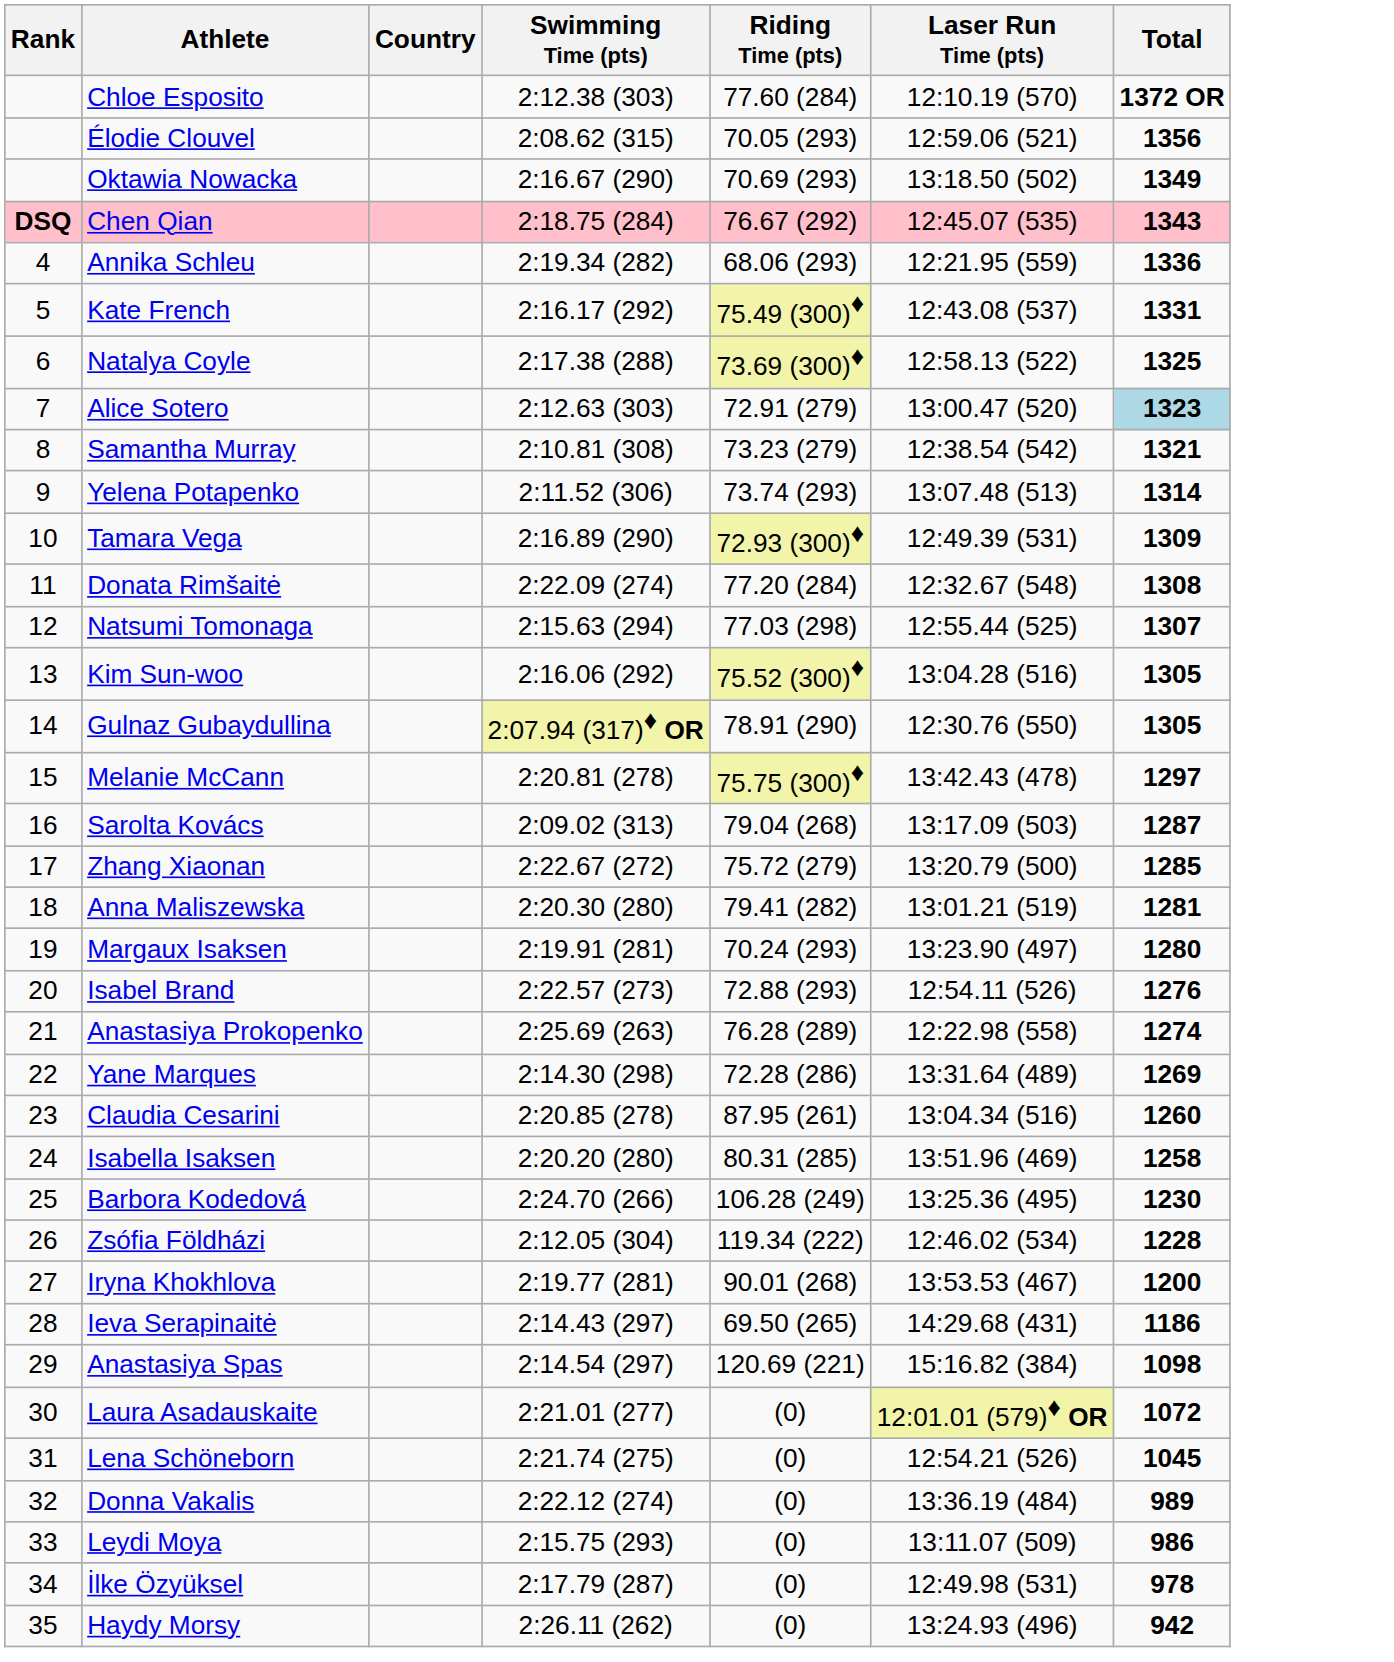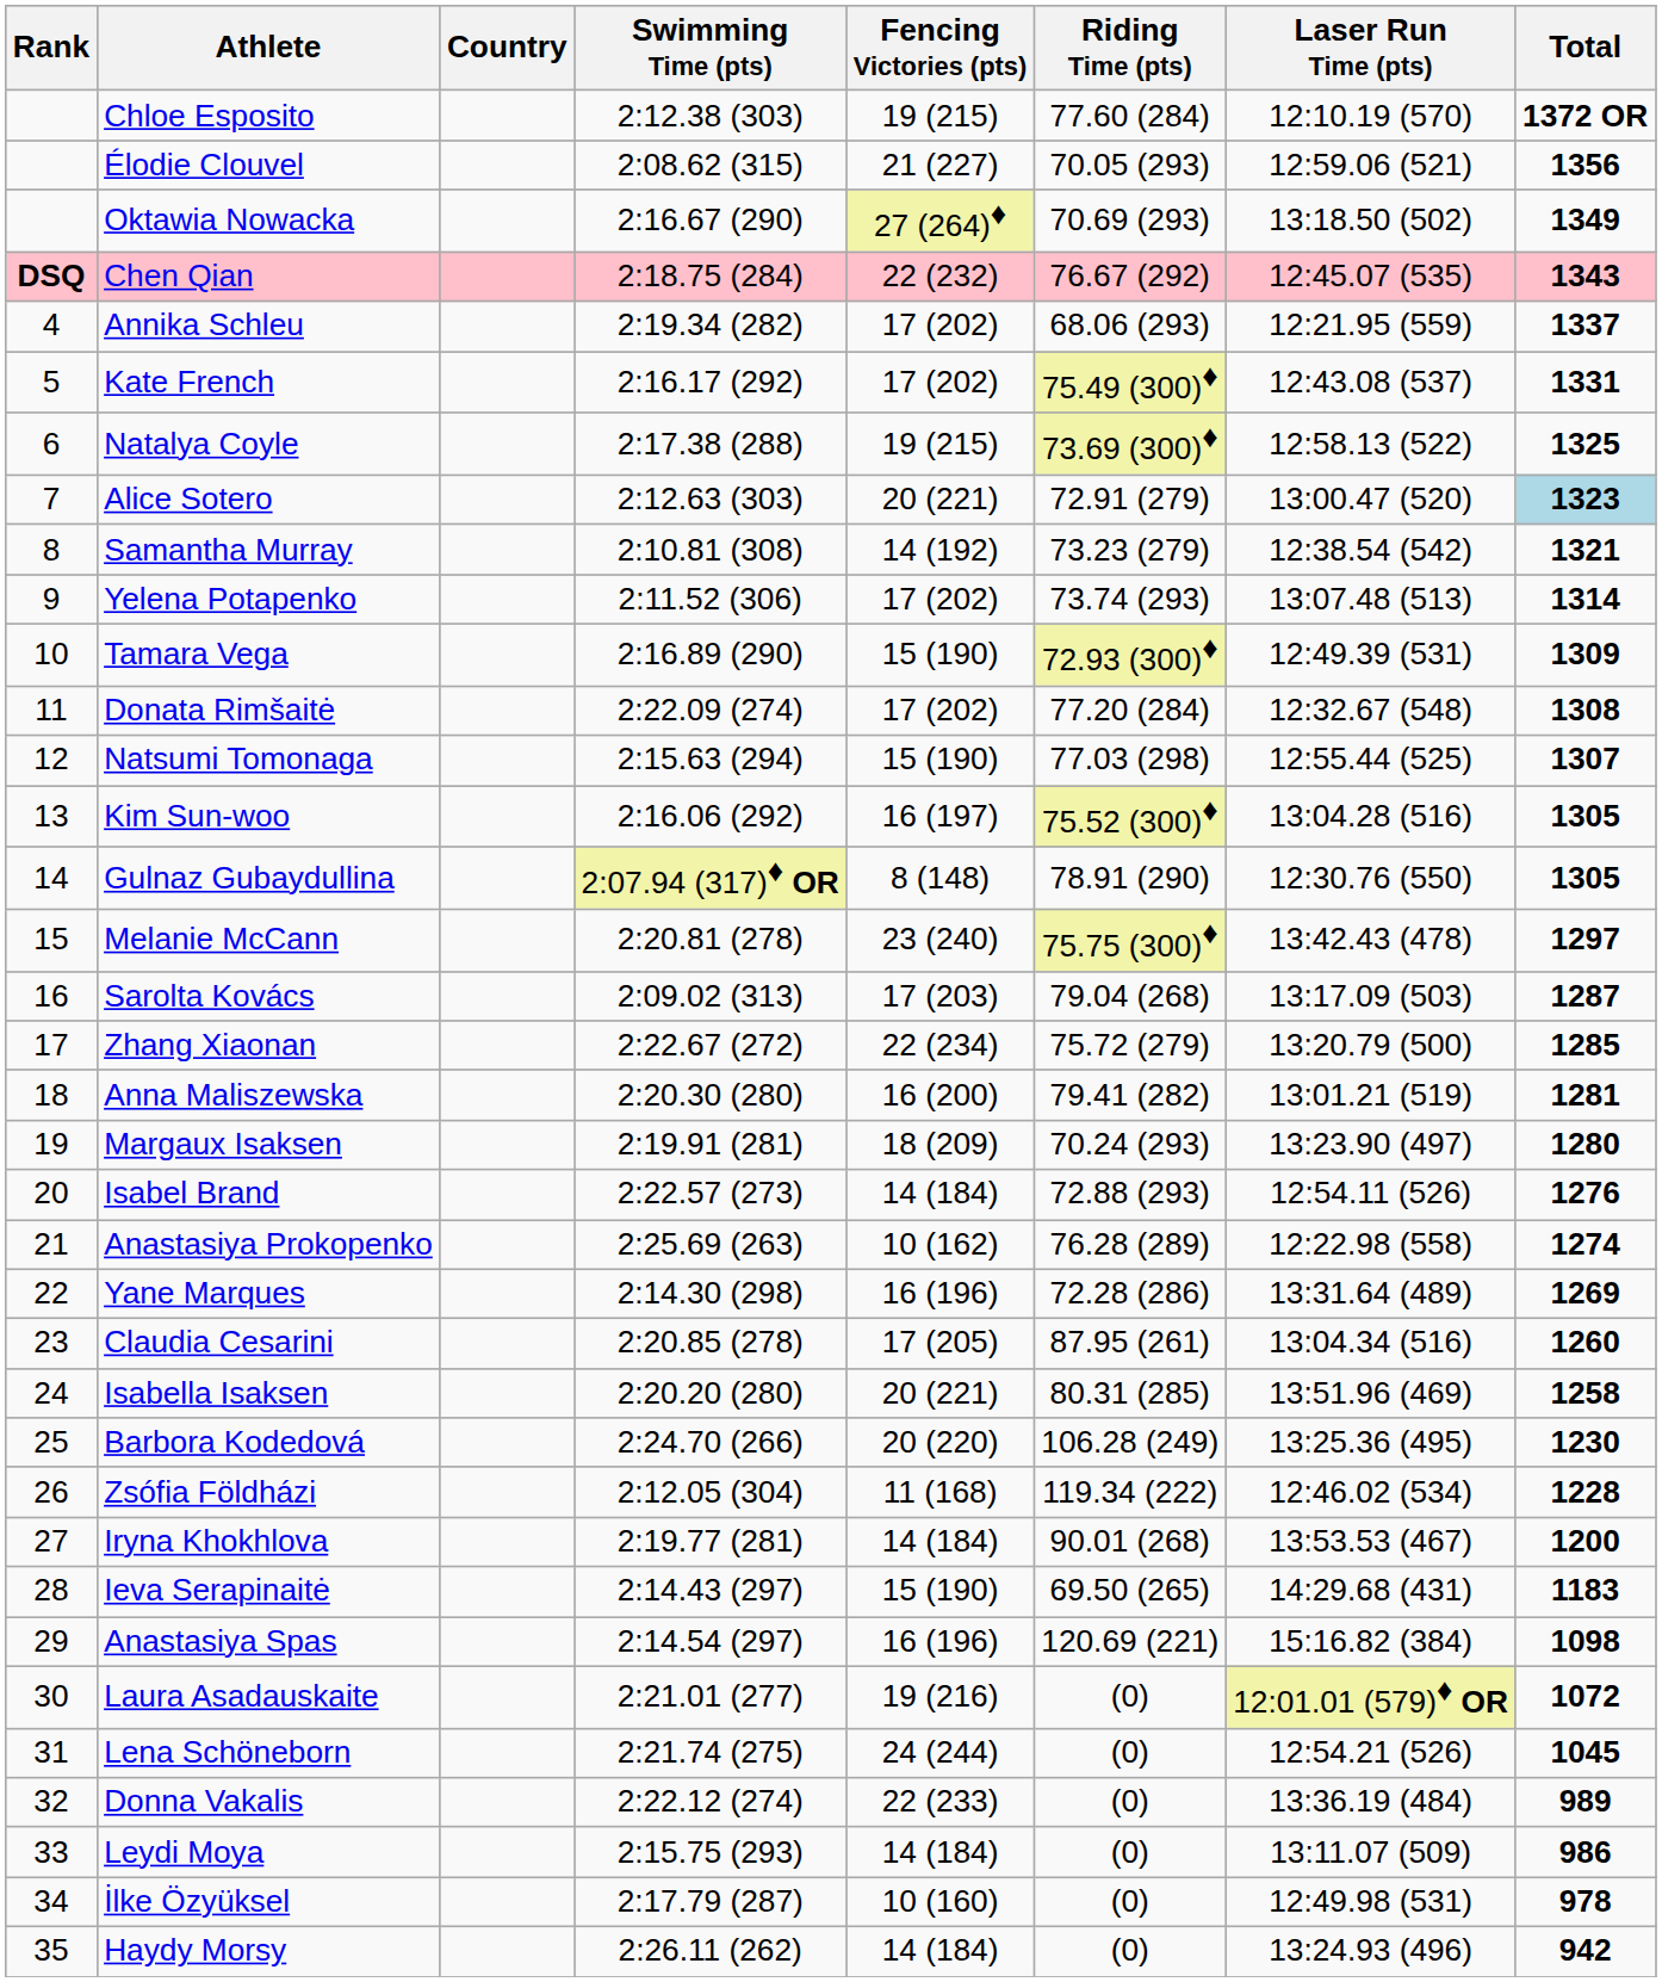 <table style="text-align:center" class="wikitable sortable">
 <tr>
 <th data-sort-type="number">Rank</th>
 <th>Athlete</th>
 <th>Country</th>
 <th>Swimming<br><small>Time (pts)</small></th>
+<th>Fencing<br><small>Victories (pts)</small></th>
 <th>Riding<br><small>Time (pts)</small></th>
 <th>Laser Run<br><small>Time (pts)</small></th>
 <th>Total</th>
 </tr>
 <tr>
 <td data-sort-value="1"></td>
 <td align="left"><a href='#'>Chloe Esposito</a></td>
 <td align="left"></td>
 <td data-sort-value="303.1">2:12.38 (303)</td>
+<td data-sort-value="215">19 (215)</td>
 <td data-sort-value="284">77.60 (284)</td>
 <td data-sort-value="570">12:10.19 (570)</td>
 <td data-sort-value="1372"><strong>1372 OR</strong></td>
 </tr>
 <tr>
 <td data-sort-value="2"></td>
 <td align="left"><a href='#'>Élodie Clouvel</a></td>
 <td align="left"></td>
 <td data-sort-value="315">2:08.62 (315)</td>
+<td data-sort-value="227">21 (227)</td>
 <td data-sort-value="293.1">70.05 (293)</td>
 <td data-sort-value="521">12:59.06 (521)</td>
 <td><strong>1356</strong></td>
 </tr>
 <tr>
 <td data-sort-value="3"></td>
 <td align="left"><a href='#'>Oktawia Nowacka</a></td>
 <td align="left"></td>
 <td data-sort-value="290.1">2:16.67 (290)</td>
+<td data-sort-value="264" bgcolor=#F2F5A9>27 (264)<sup><big>♦</big></sup></td>
 <td data-sort-value="293.3">70.69 (293)</td>
 <td data-sort-value="502">13:18.50 (502)</td>
 <td><strong>1349</strong></td>
 </tr>
 <tr bgcolor=pink>
 <td><strong>DSQ</strong></td>
 <td align="left"><a href='#'>Chen Qian</a></td>
 <td align="left"></td>
 <td data-sort-value="284">2:18.75 (284)</td>
+<td data-sort-value="232">22 (232)</td>
 <td data-sort-value="292">76.67 (292)</td>
 <td data-sort-value="535">12:45.07 (535)</td>
 <td><strong>1343</strong></td>
 </tr>
 <tr>
 <td>4</td>
 <td align="left"><a href='#'>Annika Schleu</a></td>
 <td align="left"></td>
 <td data-sort-value="282">2:19.34 (282)</td>
+<td data-sort-value="202.1">17 (202)</td>
 <td data-sort-value="293">68.06 (293)</td>
 <td data-sort-value="559">12:21.95 (559)</td>
-<td><strong>1336</strong></td>
+<td><strong>1337</strong></td>
 </tr>
 <tr>
 <td>5</td>
 <td align="left"><a href='#'>Kate French</a></td>
 <td align="left"></td>
 <td data-sort-value="292">2:16.17 (292)</td>
+<td data-sort-value="202.2">17 (202)</td>
 <td data-sort-value="300.4" bgcolor=#F2F5A9>75.49 (300)<sup><big>♦</big></sup></td>
 <td data-sort-value="537">12:43.08 (537)</td>
 <td><strong>1331</strong></td>
 </tr>
 <tr>
 <td>6</td>
 <td align="left"><a href='#'>Natalya Coyle</a></td>
 <td align="left"></td>
 <td data-sort-value="288">2:17.38 (288)</td>
+<td data-sort-value="215.1">19 (215)</td>
 <td data-sort-value="300.1" bgcolor=#F2F5A9>73.69 (300)<sup><big>♦</big></sup></td>
 <td data-sort-value="522">12:58.13 (522)</td>
 <td><strong>1325</strong></td>
 </tr>
 <tr>
 <td>7</td>
 <td align="left"><a href='#'>Alice Sotero</a></td>
 <td align="left"></td>
 <td data-sort-value="303">2:12.63 (303)</td>
+<td data-sort-value="221">20 (221)</td>
 <td data-sort-value="279">72.91 (279)</td>
 <td data-sort-value="520">13:00.47 (520)</td>
 <td style="background: lightblue;"><strong>1323</strong></td>
 </tr>
 <tr>
 <td>8</td>
 <td align="left"><a href='#'>Samantha Murray</a></td>
 <td align="left"></td>
 <td data-sort-value="308">2:10.81 (308)</td>
+<td data-sort-value="192">14 (192)</td>
 <td data-sort-value="279.1">73.23 (279)</td>
 <td data-sort-value="542">12:38.54 (542)</td>
 <td><strong>1321</strong></td>
 </tr>
 <tr>
 <td>9</td>
 <td align="left"><a href='#'>Yelena Potapenko</a></td>
 <td align="left"></td>
 <td data-sort-value="306">2:11.52 (306)</td>
+<td data-sort-value="202">17 (202)</td>
 <td data-sort-value="293.5">73.74 (293)</td>
 <td data-sort-value="513">13:07.48 (513)</td>
 <td><strong>1314</strong></td>
 </tr>
 <tr>
 <td>10</td>
 <td align="left"><a href='#'>Tamara Vega</a></td>
 <td align="left"></td>
 <td data-sort-value="290">2:16.89 (290)</td>
+<td data-sort-value="190.1">15 (190)</td>
 <td data-sort-value="300" bgcolor=#F2F5A9>72.93 (300)<sup><big>♦</big></sup></td>
 <td data-sort-value="531.1">12:49.39 (531)</td>
 <td><strong>1309</strong></td>
 </tr>
 <tr>
 <td>11</td>
 <td align="left"><a href='#'>Donata Rimšaitė</a></td>
 <td align="left"></td>
 <td data-sort-value="274.1">2:22.09 (274)</td>
+<td data-sort-value="202.3">17 (202)</td>
 <td data-sort-value="284">77.20 (284)</td>
 <td data-sort-value="548">12:32.67 (548)</td>
 <td><strong>1308</strong></td>
 </tr>
 <tr>
 <td>12</td>
 <td align="left"><a href='#'>Natsumi Tomonaga</a></td>
 <td align="left"></td>
 <td data-sort-value="294">2:15.63 (294)</td>
+<td data-sort-value="190">15 (190)</td>
 <td data-sort-value="298">77.03 (298)</td>
 <td data-sort-value="525">12:55.44 (525)</td>
 <td><strong>1307</strong></td>
 </tr>
 <tr>
 <td>13</td>
 <td align="left"><a href='#'>Kim Sun-woo</a></td>
 <td align="left"></td>
 <td data-sort-value="292.1">2:16.06 (292)</td>
+<td data-sort-value="197">16 (197)</td>
 <td data-sort-value="300.3" bgcolor=#F2F5A9>75.52 (300)<sup><big>♦</big></sup></td>
 <td data-sort-value="516.1">13:04.28 (516)</td>
 <td data-sort-value="1305.1"><strong>1305</strong></td>
 </tr>
 <tr>
 <td>14</td>
 <td align="left"><a href='#'>Gulnaz Gubaydullina</a></td>
 <td align="left"></td>
 <td data-sort-value="317" bgcolor=#F2F5A9>2:07.94 (317)<sup><big>♦</big></sup> <strong>OR</strong></td>
+<td data-sort-value="148">8 (148)</td>
 <td data-sort-value="290">78.91 (290)</td>
 <td data-sort-value="550">12:30.76 (550)</td>
 <td><strong>1305</strong></td>
 </tr>
 <tr>
 <td>15</td>
 <td align="left"><a href='#'>Melanie McCann</a></td>
 <td align="left"></td>
 <td data-sort-value="278.1">2:20.81 (278)</td>
+<td data-sort-value="240">23 (240)</td>
 <td data-sort-value="300.2" bgcolor=#F2F5A9>75.75 (300)<sup><big>♦</big></sup></td>
 <td data-sort-value="478">13:42.43 (478)</td>
 <td><strong>1297</strong></td>
 </tr>
 <tr>
 <td>16</td>
 <td align="left"><a href='#'>Sarolta Kovács</a></td>
 <td align="left"></td>
 <td data-sort-value="313">2:09.02 (313)</td>
+<td data-sort-value="203">17 (203)</td>
 <td data-sort-value="268.1">79.04 (268)</td>
 <td data-sort-value="503">13:17.09 (503)</td>
 <td><strong>1287</strong></td>
 </tr>
 <tr>
 <td>17</td>
 <td align="left"><a href='#'>Zhang Xiaonan</a></td>
 <td align="left"></td>
 <td data-sort-value="272">2:22.67 (272)</td>
+<td data-sort-value="234">22 (234)</td>
 <td data-sort-value="279.2">75.72 (279)</td>
 <td data-sort-value="500">13:20.79 (500)</td>
 <td><strong>1285</strong></td>
 </tr>
 <tr>
 <td>18</td>
 <td align="left"><a href='#'>Anna Maliszewska</a></td>
 <td align="left"></td>
 <td data-sort-value="280">2:20.30 (280)</td>
+<td data-sort-value="200">16 (200)</td>
 <td data-sort-value="282">79.41 (282)</td>
 <td data-sort-value="519">13:01.21 (519)</td>
 <td><strong>1281</strong></td>
 </tr>
 <tr>
 <td>19</td>
 <td align="left"><a href='#'>Margaux Isaksen</a></td>
 <td align="left"></td>
 <td data-sort-value="281">2:19.91 (281)</td>
+<td data-sort-value="209">18 (209)</td>
 <td data-sort-value="293.2">70.24 (293)</td>
 <td data-sort-value="497">13:23.90 (497)</td>
 <td><strong>1280</strong></td>
 </tr>
 <tr>
 <td>20</td>
 <td align="left"><a href='#'>Isabel Brand</a></td>
 <td align="left"></td>
 <td data-sort-value="273">2:22.57 (273)</td>
+<td data-sort-value="184.1">14 (184)</td>
 <td data-sort-value="293.4">72.88 (293)</td>
 <td data-sort-value="526.1">12:54.11 (526)</td>
 <td><strong>1276</strong></td>
 </tr>
 <tr>
 <td>21</td>
 <td align="left"><a href='#'>Anastasiya Prokopenko</a></td>
 <td align="left"></td>
 <td data-sort-value="263">2:25.69 (263)</td>
+<td data-sort-value="162">10 (162)</td>
 <td data-sort-value="289">76.28 (289)</td>
 <td data-sort-value="558">12:22.98 (558)</td>
 <td><strong>1274</strong></td>
 </tr>
 <tr>
 <td>22</td>
 <td align="left"><a href='#'>Yane Marques</a></td>
 <td align="left"></td>
 <td data-sort-value="298">2:14.30 (298)</td>
+<td data-sort-value="196.1">16 (196)</td>
 <td data-sort-value="286">72.28 (286)</td>
 <td data-sort-value="489">13:31.64 (489)</td>
 <td><strong>1269</strong></td>
 </tr>
 <tr>
 <td>23</td>
 <td align="left"><a href='#'>Claudia Cesarini</a></td>
 <td align="left"></td>
 <td data-sort-value="278">2:20.85 (278)</td>
+<td data-sort-value="205">17 (205)</td>
 <td data-sort-value="261">87.95 (261)</td>
 <td data-sort-value="516">13:04.34 (516)</td>
 <td><strong>1260</strong></td>
 </tr>
 <tr>
 <td>24</td>
 <td align="left"><a href='#'>Isabella Isaksen</a></td>
 <td align="left"></td>
 <td data-sort-value="280.1">2:20.20 (280)</td>
+<td data-sort-value="221.1">20 (221)</td>
 <td data-sort-value="285">80.31 (285)</td>
 <td data-sort-value="469">13:51.96 (469)</td>
 <td><strong>1258</strong></td>
 </tr>
 <tr>
 <td>25</td>
 <td align="left"><a href='#'>Barbora Kodedová</a></td>
 <td align="left"></td>
 <td data-sort-value="266">2:24.70 (266)</td>
+<td data-sort-value="220">20 (220)</td>
 <td data-sort-value="249">106.28 (249)</td>
 <td data-sort-value="495">13:25.36 (495)</td>
 <td><strong>1230</strong></td>
 </tr>
 <tr>
 <td>26</td>
 <td align="left"><a href='#'>Zsófia Földházi</a></td>
 <td align="left"></td>
 <td data-sort-value="304">2:12.05 (304)</td>
+<td data-sort-value="168">11 (168)</td>
 <td data-sort-value="222">119.34 (222)</td>
 <td data-sort-value="534">12:46.02 (534)</td>
 <td><strong>1228</strong></td>
 </tr>
 <tr>
 <td>27</td>
 <td align="left"><a href='#'>Iryna Khokhlova</a></td>
 <td align="left"></td>
 <td data-sort-value="281.1">2:19.77 (281)</td>
+<td data-sort-value="184.3">14 (184)</td>
 <td data-sort-value="268">90.01 (268)</td>
 <td data-sort-value="467">13:53.53 (467)</td>
 <td><strong>1200</strong></td>
 </tr>
 <tr>
 <td>28</td>
 <td align="left"><a href='#'>Ieva Serapinaitė</a></td>
 <td align="left"></td>
 <td data-sort-value="297.1">2:14.43 (297)</td>
+<td data-sort-value="190.2">15 (190)</td>
 <td data-sort-value="265">69.50 (265)</td>
 <td data-sort-value="431">14:29.68 (431)</td>
-<td><strong>1186</strong></td>
+<td><strong>1183</strong></td>
 </tr>
 <tr>
 <td>29</td>
 <td align="left"><a href='#'>Anastasiya Spas</a></td>
 <td align="left"></td>
 <td data-sort-value="297">2:14.54 (297)</td>
+<td data-sort-value="196">16 (196)</td>
 <td data-sort-value="221">120.69 (221)</td>
 <td data-sort-value="384">15:16.82 (384)</td>
 <td><strong>1098</strong></td>
 </tr>
 <tr>
 <td>30</td>
 <td align="left"><a href='#'>Laura Asadauskaite</a></td>
 <td align="left"></td>
 <td data-sort-value="277">2:21.01 (277)</td>
+<td data-sort-value="216">19 (216)</td>
 <td data-sort-value="0"> (0)</td>
 <td data-sort-value="579" bgcolor=#F2F5A9>12:01.01 (579)<sup><big>♦</big></sup> <strong>OR</strong></td>
 <td><strong>1072</strong></td>
 </tr>
 <tr>
 <td>31</td>
 <td align="left"><a href='#'>Lena Schöneborn</a></td>
 <td align="left"></td>
 <td data-sort-value="275">2:21.74 (275)</td>
+<td data-sort-value="244">24 (244)</td>
 <td data-sort-value="0"> (0)</td>
 <td data-sort-value="526">12:54.21 (526)</td>
 <td><strong>1045</strong></td>
 </tr>
 <tr>
 <td>32</td>
 <td align="left"><a href='#'>Donna Vakalis</a></td>
 <td align="left"></td>
 <td data-sort-value="274">2:22.12 (274)</td>
+<td data-sort-value="233">22 (233)</td>
 <td data-sort-value="0"> (0)</td>
 <td data-sort-value="484">13:36.19 (484)</td>
 <td><strong>989</strong></td>
 </tr>
 <tr>
 <td>33</td>
 <td align="left"><a href='#'>Leydi Moya</a></td>
 <td align="left"></td>
 <td data-sort-value="293">2:15.75 (293)</td>
+<td data-sort-value="184.2">14 (184)</td>
 <td data-sort-value="0"> (0)</td>
 <td data-sort-value="509">13:11.07 (509)</td>
 <td><strong>986</strong></td>
 </tr>
 <tr>
 <td>34</td>
 <td align="left"><a href='#'>İlke Özyüksel</a></td>
 <td align="left"></td>
 <td data-sort-value="287">2:17.79 (287)</td>
+<td data-sort-value="160">10 (160)</td>
 <td data-sort-value="0"> (0)</td>
 <td data-sort-value="531">12:49.98 (531)</td>
 <td><strong>978</strong></td>
 </tr>
 <tr>
 <td>35</td>
 <td align="left"><a href='#'>Haydy Morsy</a></td>
 <td align="left"></td>
 <td data-sort-value="262">2:26.11 (262)</td>
+<td data-sort-value="184">14 (184)</td>
 <td data-sort-value="0"> (0)</td>
 <td data-sort-value="496">13:24.93 (496)</td>
 <td><strong>942</strong></td>
 </tr>
 </table>
